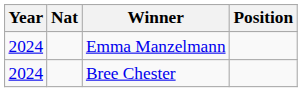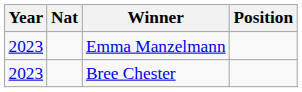 <table class="wikitable">
 <tr>
 <th>Year</th>
 <th>Nat</th>
 <th>Winner</th>
 <th>Position</th>
 </tr>
 <tr>
-<td><a href='#'>2024</a></td>
+<td><a href='#'>2023</a></td>
 <td></td>
 <td><a href='#'>Emma Manzelmann</a></td>
 <td></td>
 </tr>
 <tr>
-<td><a href='#'>2024</a></td>
+<td><a href='#'>2023</a></td>
 <td></td>
 <td><a href='#'>Bree Chester</a></td>
 <td></td>
 </tr>
 </table>
